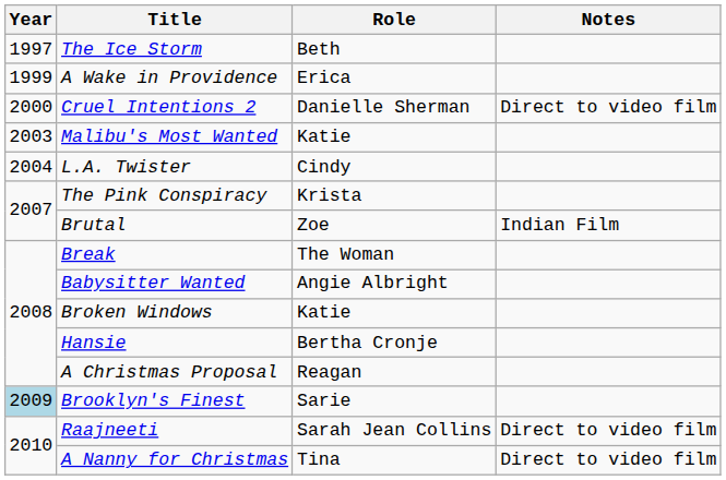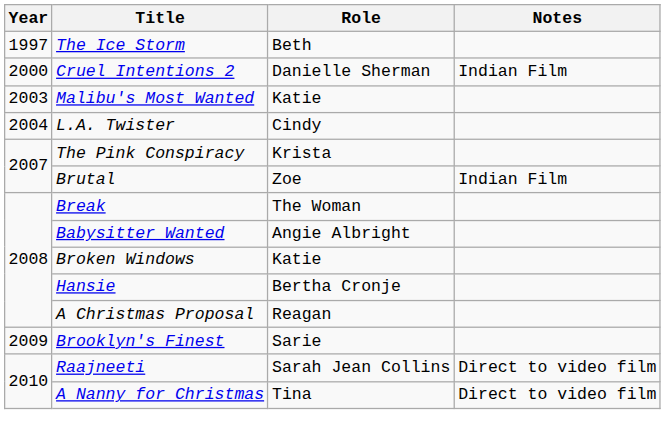 <table class="wikitable sortable">
 <tr>
 <th>Year</th>
 <th>Title</th>
 <th>Role</th>
 <th class="unsortable">Notes</th>
 </tr>
 <tr>
 <td>1997</td>
 <td><em><a href='#'>The Ice Storm</a></em></td>
 <td>Beth</td>
 <td></td>
 </tr>
 <tr>
-<td>1999</td>
-<td><em>A Wake in Providence</em></td>
-<td>Erica</td>
-<td></td>
-</tr>
-<tr>
 <td>2000</td>
 <td><em><a href='#'>Cruel Intentions 2</a></em></td>
 <td>Danielle Sherman</td>
-<td>Direct to video film</td>
+<td>Indian Film</td>
 </tr>
 <tr>
 <td>2003</td>
 <td><em><a href='#'>Malibu's Most Wanted</a></em></td>
 <td>Katie</td>
 <td></td>
 </tr>
 <tr>
 <td>2004</td>
 <td><em>L.A. Twister</em></td>
 <td>Cindy</td>
 <td></td>
 </tr>
 <tr>
 <td rowspan=2>2007</td>
 <td><em>The Pink Conspiracy</em></td>
 <td>Krista</td>
 <td></td>
 </tr>
 <tr>
 <td><em>Brutal</em></td>
 <td>Zoe</td>
 <td>Indian Film</td>
 </tr>
 <tr>
 <td rowspan=5>2008</td>
 <td><em><a href='#'>Break</a></em></td>
 <td>The Woman</td>
 <td></td>
 </tr>
 <tr>
 <td><em><a href='#'>Babysitter Wanted</a></em></td>
 <td>Angie Albright</td>
 <td></td>
 </tr>
 <tr>
 <td><em>Broken Windows</em></td>
 <td>Katie</td>
 <td></td>
 </tr>
 <tr>
 <td><em><a href='#'>Hansie</a></em></td>
 <td>Bertha Cronje</td>
 <td></td>
 </tr>
 <tr>
 <td><em>A Christmas Proposal</em></td>
 <td>Reagan</td>
 <td></td>
 </tr>
 <tr>
-<td style="background: lightblue;">2009</td>
+<td>2009</td>
 <td><em><a href='#'>Brooklyn's Finest</a></em></td>
 <td>Sarie</td>
 <td></td>
 </tr>
 <tr>
 <td rowspan=2>2010</td>
 <td><em><a href='#'>Raajneeti</a></em></td>
 <td>Sarah Jean Collins</td>
 <td>Direct to video film</td>
 </tr>
 <tr>
 <td><em><a href='#'>A Nanny for Christmas</a></em></td>
 <td>Tina</td>
 <td>Direct to video film</td>
 </tr>
 </table>
